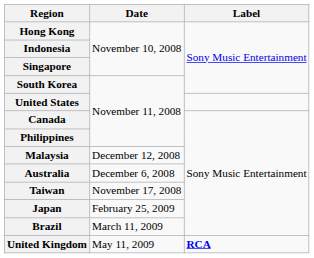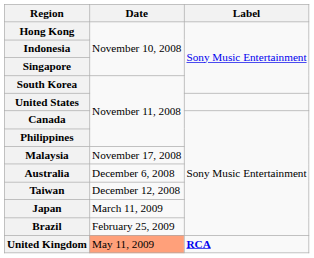 <table class="wikitable plainrowheaders">
 <tr>
 <th>Region</th>
 <th>Date</th>
 <th>Label</th>
 </tr>
 <tr>
 <th scope="row">Hong Kong</th>
 <td rowspan="3">November 10, 2008</td>
 <td rowspan="4"><a href='#'>Sony Music Entertainment</a></td>
 </tr>
 <tr>
 <th scope="row">Indonesia</th>
 </tr>
 <tr>
 <th scope="row">Singapore</th>
 </tr>
 <tr>
 <th scope="row">South Korea</th>
 <td rowspan="4">November 11, 2008</td>
 </tr>
 <tr>
 <th scope="row">United States</th>
 <td></td>
 </tr>
 <tr>
 <th scope="row">Canada</th>
 <td rowspan="7">Sony Music Entertainment</td>
 </tr>
 <tr>
 <th scope="row">Philippines</th>
 </tr>
 <tr>
 <th scope="row">Malaysia</th>
-<td>December 12, 2008</td>
+<td>November 17, 2008</td>
 </tr>
 <tr>
 <th scope="row">Australia</th>
 <td>December 6, 2008</td>
 </tr>
 <tr>
 <th scope="row">Taiwan</th>
-<td>November 17, 2008</td>
+<td>December 12, 2008</td>
 </tr>
 <tr>
 <th scope="row">Japan</th>
+<td>March 11, 2009</td>
+</tr>
+<tr>
+<th scope="row">Brazil</th>
 <td>February 25, 2009</td>
 </tr>
 <tr>
-<th scope="row">Brazil</th>
-<td>March 11, 2009</td>
-</tr>
-<tr>
 <th scope="row">United Kingdom</th>
-<td>May 11, 2009</td>
+<td style="background: lightsalmon;">May 11, 2009</td>
 <td><strong><a href='#'>RCA</a></strong></td>
 </tr>
 </table>
